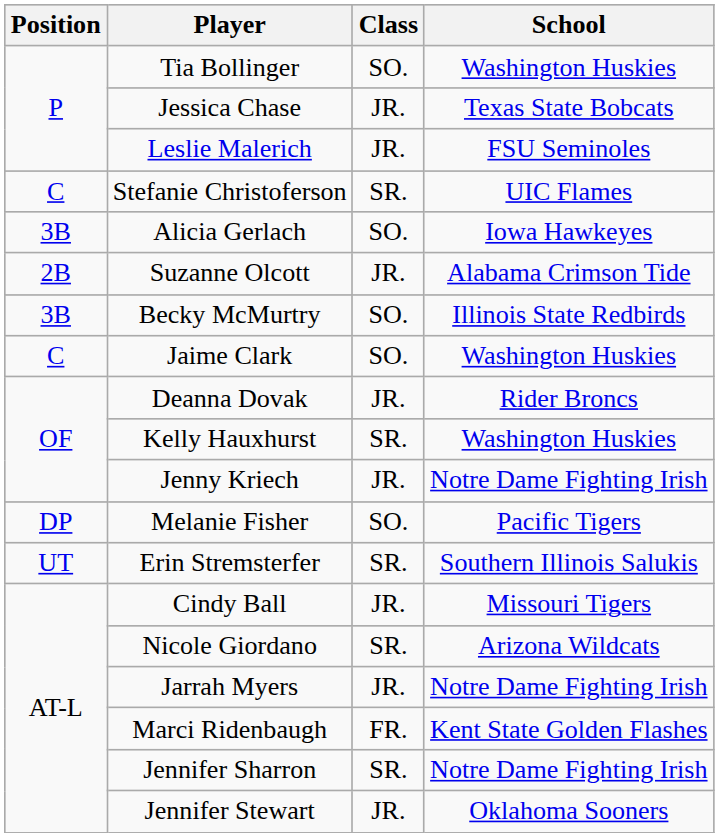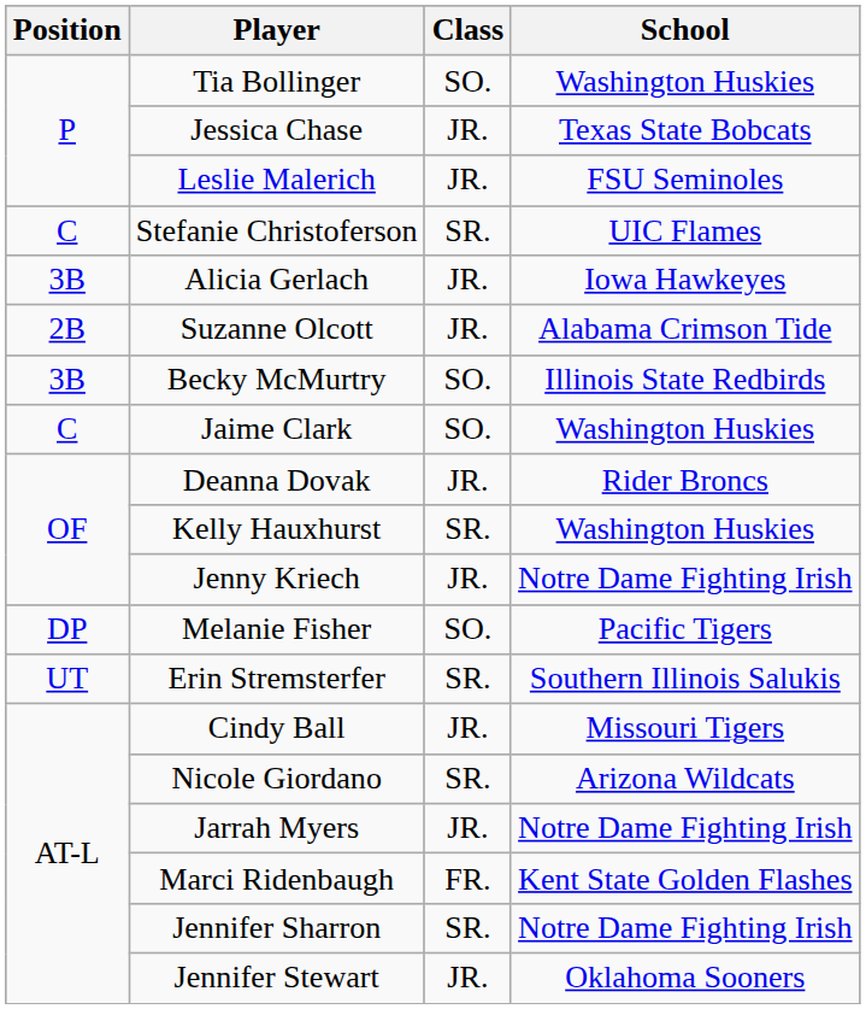 <table class="wikitable">
 <tr>
 <th>Position</th>
 <th>Player</th>
 <th>Class</th>
 <th>School</th>
 </tr>
 <tr align=center>
 <td rowspan=3><a href='#'>P</a></td>
 <td>Tia Bollinger</td>
 <td>SO.</td>
 <td><a href='#'>Washington Huskies</a></td>
 </tr>
 <tr align=center>
 <td>Jessica Chase</td>
 <td>JR.</td>
 <td><a href='#'>Texas State Bobcats</a></td>
 </tr>
 <tr align=center>
 <td><a href='#'>Leslie Malerich</a></td>
 <td>JR.</td>
 <td><a href='#'>FSU Seminoles</a></td>
 </tr>
 <tr align=center>
 <td rowspan=1><a href='#'>C</a></td>
 <td>Stefanie Christoferson</td>
 <td>SR.</td>
 <td><a href='#'>UIC Flames</a></td>
 </tr>
 <tr align=center>
 <td rowspan=1><a href='#'>3B</a></td>
 <td>Alicia Gerlach</td>
-<td>SO.</td>
+<td>JR.</td>
 <td><a href='#'>Iowa Hawkeyes</a></td>
 </tr>
 <tr align=center>
 <td rowspan=1><a href='#'>2B</a></td>
 <td>Suzanne Olcott</td>
 <td>JR.</td>
 <td><a href='#'>Alabama Crimson Tide</a></td>
 </tr>
 <tr align=center>
 <td rowspan=1><a href='#'>3B</a></td>
 <td>Becky McMurtry</td>
 <td>SO.</td>
 <td><a href='#'>Illinois State Redbirds</a></td>
 </tr>
 <tr align=center>
 <td rowspan=1><a href='#'>C</a></td>
 <td>Jaime Clark</td>
 <td>SO.</td>
 <td><a href='#'>Washington Huskies</a></td>
 </tr>
 <tr align=center>
 <td rowspan=3><a href='#'>OF</a></td>
 <td>Deanna Dovak</td>
 <td>JR.</td>
 <td><a href='#'>Rider Broncs</a></td>
 </tr>
 <tr align=center>
 <td>Kelly Hauxhurst</td>
 <td>SR.</td>
 <td><a href='#'>Washington Huskies</a></td>
 </tr>
 <tr align=center>
 <td>Jenny Kriech</td>
 <td>JR.</td>
 <td><a href='#'>Notre Dame Fighting Irish</a></td>
 </tr>
 <tr align=center>
 <td rowspan=1><a href='#'>DP</a></td>
 <td>Melanie Fisher</td>
 <td>SO.</td>
 <td><a href='#'>Pacific Tigers</a></td>
 </tr>
 <tr align=center>
 <td rowspan=1><a href='#'>UT</a></td>
 <td>Erin Stremsterfer</td>
 <td>SR.</td>
 <td><a href='#'>Southern Illinois Salukis</a></td>
 </tr>
 <tr align=center>
 <td rowspan=6>AT-L</td>
 <td>Cindy Ball</td>
 <td>JR.</td>
 <td><a href='#'>Missouri Tigers</a></td>
 </tr>
 <tr align=center>
 <td>Nicole Giordano</td>
 <td>SR.</td>
 <td><a href='#'>Arizona Wildcats</a></td>
 </tr>
 <tr align=center>
 <td>Jarrah Myers</td>
 <td>JR.</td>
 <td><a href='#'>Notre Dame Fighting Irish</a></td>
 </tr>
 <tr align=center>
 <td>Marci Ridenbaugh</td>
 <td>FR.</td>
 <td><a href='#'>Kent State Golden Flashes</a></td>
 </tr>
 <tr align=center>
 <td>Jennifer Sharron</td>
 <td>SR.</td>
 <td><a href='#'>Notre Dame Fighting Irish</a></td>
 </tr>
 <tr align=center>
 <td>Jennifer Stewart</td>
 <td>JR.</td>
 <td><a href='#'>Oklahoma Sooners</a></td>
 </tr>
 </table>
